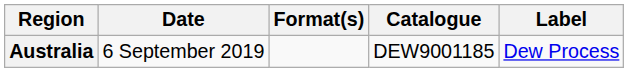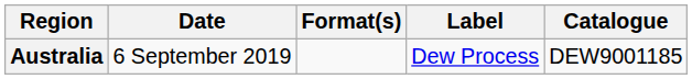 <table class="wikitable plainrowheaders">
 <tr>
 <th scope="col">Region</th>
 <th scope="col">Date</th>
 <th scope="col">Format(s)</th>
+<th scope="col">Label</th>
 <th scope="col">Catalogue</th>
-<th scope="col">Label</th>
 </tr>
 <tr>
 <th scope="row">Australia</th>
 <td>6 September 2019</td>
 <td></td>
+<td><a href='#'>Dew Process</a></td>
 <td>DEW9001185</td>
-<td><a href='#'>Dew Process</a></td>
 </tr>
 </table>
